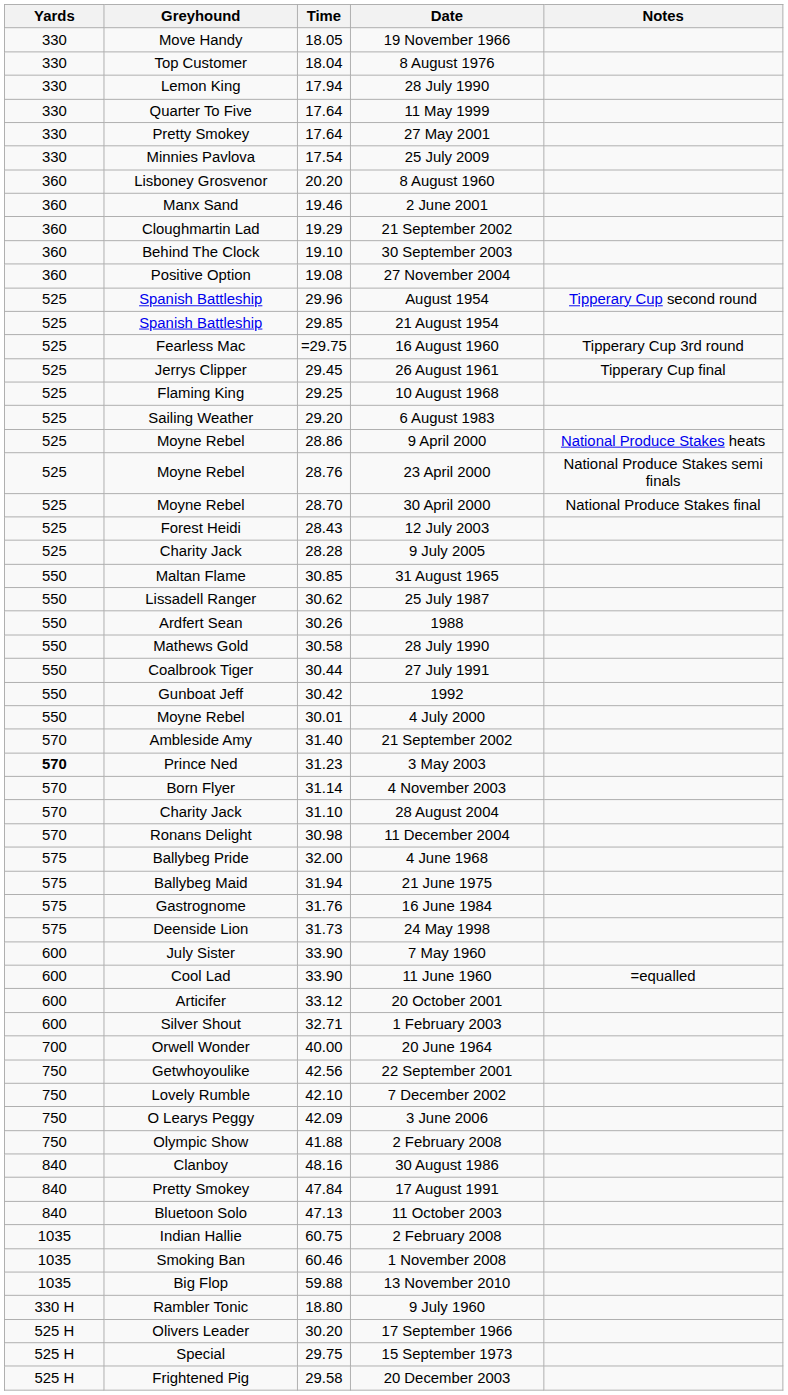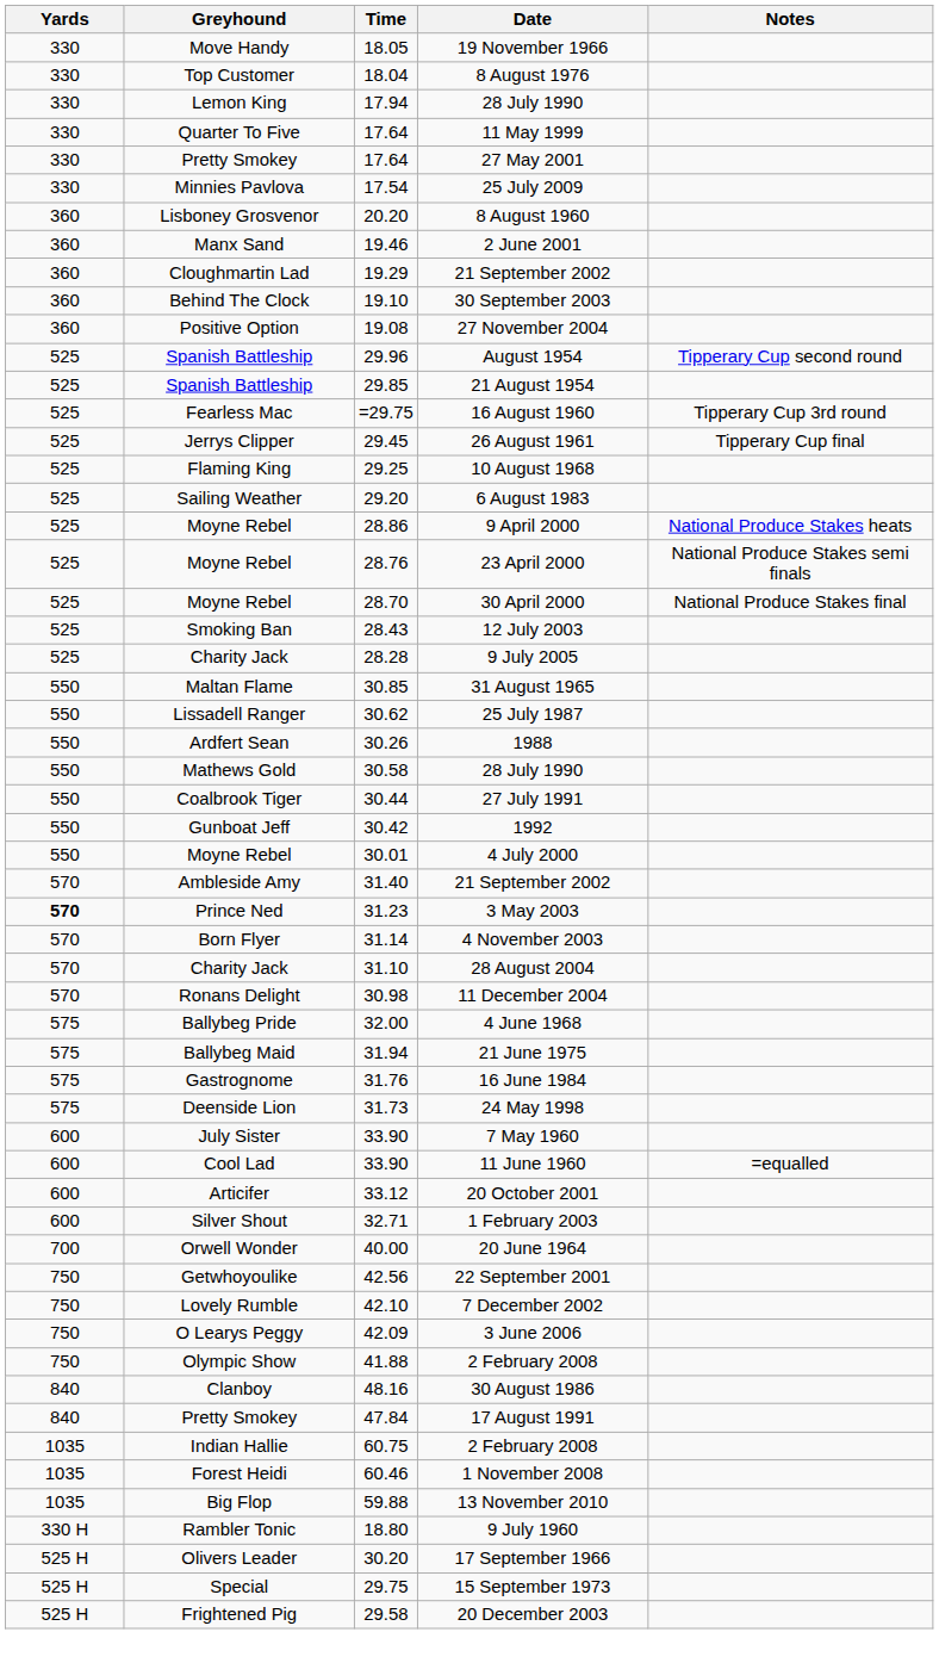 <table class="wikitable" style="font-size: 100%">
 <tr>
 <th width=100>Yards</th>
 <th width=200>Greyhound</th>
 <th width=50>Time</th>
 <th width=200>Date</th>
 <th width=250>Notes</th>
 </tr>
 <tr align=center>
 <td>330</td>
 <td>Move Handy</td>
 <td>18.05</td>
 <td>19 November 1966</td>
 <td></td>
 </tr>
 <tr align=center>
 <td>330</td>
 <td>Top Customer</td>
 <td>18.04</td>
 <td>8 August 1976</td>
 <td></td>
 </tr>
 <tr align=center>
 <td>330</td>
 <td>Lemon King</td>
 <td>17.94</td>
 <td>28 July 1990</td>
 <td></td>
 </tr>
 <tr align=center>
 <td>330</td>
 <td>Quarter To Five</td>
 <td>17.64</td>
 <td>11 May 1999</td>
 <td></td>
 </tr>
 <tr align=center>
 <td>330</td>
 <td>Pretty Smokey</td>
 <td>17.64</td>
 <td>27 May 2001</td>
 <td></td>
 </tr>
 <tr align=center>
 <td>330</td>
 <td>Minnies Pavlova</td>
 <td>17.54</td>
 <td>25 July 2009</td>
 <td></td>
 </tr>
 <tr align=center>
 <td>360</td>
 <td>Lisboney Grosvenor</td>
 <td>20.20</td>
 <td>8 August 1960</td>
 <td></td>
 </tr>
 <tr align=center>
 <td>360</td>
 <td>Manx Sand</td>
 <td>19.46</td>
 <td>2 June 2001</td>
 <td></td>
 </tr>
 <tr align=center>
 <td>360</td>
 <td>Cloughmartin Lad</td>
 <td>19.29</td>
 <td>21 September 2002</td>
 <td></td>
 </tr>
 <tr align=center>
 <td>360</td>
 <td>Behind The Clock</td>
 <td>19.10</td>
 <td>30 September 2003</td>
 <td></td>
 </tr>
 <tr align=center>
 <td>360</td>
 <td>Positive Option</td>
 <td>19.08</td>
 <td>27 November 2004</td>
 <td></td>
 </tr>
 <tr align=center>
 <td>525</td>
 <td><a href='#'>Spanish Battleship</a></td>
 <td>29.96</td>
 <td>August 1954</td>
 <td><a href='#'>Tipperary Cup</a> second round</td>
 </tr>
 <tr align=center>
 <td>525</td>
 <td><a href='#'>Spanish Battleship</a></td>
 <td>29.85</td>
 <td>21 August 1954</td>
 <td></td>
 </tr>
 <tr align=center>
 <td>525</td>
 <td>Fearless Mac</td>
 <td>=29.75</td>
 <td>16 August 1960</td>
 <td>Tipperary Cup 3rd round</td>
 </tr>
 <tr align=center>
 <td>525</td>
 <td>Jerrys Clipper</td>
 <td>29.45</td>
 <td>26 August 1961</td>
 <td>Tipperary Cup final</td>
 </tr>
 <tr align=center>
 <td>525</td>
 <td>Flaming King</td>
 <td>29.25</td>
 <td>10 August 1968</td>
 <td></td>
 </tr>
 <tr align=center>
 <td>525</td>
 <td>Sailing Weather</td>
 <td>29.20</td>
 <td>6 August 1983</td>
 <td></td>
 </tr>
 <tr align=center>
 <td>525</td>
 <td>Moyne Rebel</td>
 <td>28.86</td>
 <td>9 April 2000</td>
 <td><a href='#'>National Produce Stakes</a> heats</td>
 </tr>
 <tr align=center>
 <td>525</td>
 <td>Moyne Rebel</td>
 <td>28.76</td>
 <td>23 April 2000</td>
 <td>National Produce Stakes semi finals</td>
 </tr>
 <tr align=center>
 <td>525</td>
 <td>Moyne Rebel</td>
 <td>28.70</td>
 <td>30 April 2000</td>
 <td>National Produce Stakes final</td>
 </tr>
 <tr align=center>
 <td>525</td>
-<td>Forest Heidi</td>
+<td>Smoking Ban</td>
 <td>28.43</td>
 <td>12 July 2003</td>
 <td></td>
 </tr>
 <tr align=center>
 <td>525</td>
 <td>Charity Jack</td>
 <td>28.28</td>
 <td>9 July 2005</td>
 <td></td>
 </tr>
 <tr align=center>
 <td>550</td>
 <td>Maltan Flame</td>
 <td>30.85</td>
 <td>31 August 1965</td>
 <td></td>
 </tr>
 <tr align=center>
 <td>550</td>
 <td>Lissadell Ranger</td>
 <td>30.62</td>
 <td>25 July 1987</td>
 <td></td>
 </tr>
 <tr align=center>
 <td>550</td>
 <td>Ardfert Sean</td>
 <td>30.26</td>
 <td>1988</td>
 <td></td>
 </tr>
 <tr align=center>
 <td>550</td>
 <td>Mathews Gold</td>
 <td>30.58</td>
 <td>28 July 1990</td>
 <td></td>
 </tr>
 <tr align=center>
 <td>550</td>
 <td>Coalbrook Tiger</td>
 <td>30.44</td>
 <td>27 July 1991</td>
 <td></td>
 </tr>
 <tr align=center>
 <td>550</td>
 <td>Gunboat Jeff</td>
 <td>30.42</td>
 <td>1992</td>
 <td></td>
 </tr>
 <tr align=center>
 <td>550</td>
 <td>Moyne Rebel</td>
 <td>30.01</td>
 <td>4 July 2000</td>
 <td></td>
 </tr>
 <tr align=center>
 <td>570</td>
 <td>Ambleside Amy</td>
 <td>31.40</td>
 <td>21 September 2002</td>
 <td></td>
 </tr>
 <tr align=center>
 <td><strong>570</strong></td>
 <td>Prince Ned</td>
 <td>31.23</td>
 <td>3 May 2003</td>
 <td></td>
 </tr>
 <tr align=center>
 <td>570</td>
 <td>Born Flyer</td>
 <td>31.14</td>
 <td>4 November 2003</td>
 <td></td>
 </tr>
 <tr align=center>
 <td>570</td>
 <td>Charity Jack</td>
 <td>31.10</td>
 <td>28 August 2004</td>
 <td></td>
 </tr>
 <tr align=center>
 <td>570</td>
 <td>Ronans Delight</td>
 <td>30.98</td>
 <td>11 December 2004</td>
 <td></td>
 </tr>
 <tr align=center>
 <td>575</td>
 <td>Ballybeg Pride</td>
 <td>32.00</td>
 <td>4 June 1968</td>
 <td></td>
 </tr>
 <tr align=center>
 <td>575</td>
 <td>Ballybeg Maid</td>
 <td>31.94</td>
 <td>21 June 1975</td>
 <td></td>
 </tr>
 <tr align=center>
 <td>575</td>
 <td>Gastrognome</td>
 <td>31.76</td>
 <td>16 June 1984</td>
 <td></td>
 </tr>
 <tr align=center>
 <td>575</td>
 <td>Deenside Lion</td>
 <td>31.73</td>
 <td>24 May 1998</td>
 <td></td>
 </tr>
 <tr align=center>
 <td>600</td>
 <td>July Sister</td>
 <td>33.90</td>
 <td>7 May 1960</td>
 <td></td>
 </tr>
 <tr align=center>
 <td>600</td>
 <td>Cool Lad</td>
 <td>33.90</td>
 <td>11 June 1960</td>
 <td>=equalled</td>
 </tr>
 <tr align=center>
 <td>600</td>
 <td>Articifer</td>
 <td>33.12</td>
 <td>20 October 2001</td>
 <td></td>
 </tr>
 <tr align=center>
 <td>600</td>
 <td>Silver Shout</td>
 <td>32.71</td>
 <td>1 February 2003</td>
 <td></td>
 </tr>
 <tr align=center>
 <td>700</td>
 <td>Orwell Wonder</td>
 <td>40.00</td>
 <td>20 June 1964</td>
 <td></td>
 </tr>
 <tr align=center>
 <td>750</td>
 <td>Getwhoyoulike</td>
 <td>42.56</td>
 <td>22 September 2001</td>
 <td></td>
 </tr>
 <tr align=center>
 <td>750</td>
 <td>Lovely Rumble</td>
 <td>42.10</td>
 <td>7 December 2002</td>
 <td></td>
 </tr>
 <tr align=center>
 <td>750</td>
 <td>O Learys Peggy</td>
 <td>42.09</td>
 <td>3 June 2006</td>
 <td></td>
 </tr>
 <tr align=center>
 <td>750</td>
 <td>Olympic Show</td>
 <td>41.88</td>
 <td>2 February 2008</td>
 <td></td>
 </tr>
 <tr align=center>
 <td>840</td>
 <td>Clanboy</td>
 <td>48.16</td>
 <td>30 August 1986</td>
 <td></td>
 </tr>
 <tr align=center>
 <td>840</td>
 <td>Pretty Smokey</td>
 <td>47.84</td>
 <td>17 August 1991</td>
 <td></td>
 </tr>
 <tr align=center>
-<td>840</td>
-<td>Bluetoon Solo</td>
-<td>47.13</td>
-<td>11 October 2003</td>
-<td></td>
-</tr>
-<tr align=center>
 <td>1035</td>
 <td>Indian Hallie</td>
 <td>60.75</td>
 <td>2 February 2008</td>
 <td></td>
 </tr>
 <tr align=center>
 <td>1035</td>
-<td>Smoking Ban</td>
+<td>Forest Heidi</td>
 <td>60.46</td>
 <td>1 November 2008</td>
 <td></td>
 </tr>
 <tr align=center>
 <td>1035</td>
 <td>Big Flop</td>
 <td>59.88</td>
 <td>13 November 2010</td>
 <td></td>
 </tr>
 <tr align=center>
 <td>330 H</td>
 <td>Rambler Tonic</td>
 <td>18.80</td>
 <td>9 July 1960</td>
 <td></td>
 </tr>
 <tr align=center>
 <td>525 H</td>
 <td>Olivers Leader</td>
 <td>30.20</td>
 <td>17 September 1966</td>
 <td></td>
 </tr>
 <tr align=center>
 <td>525 H</td>
 <td>Special</td>
 <td>29.75</td>
 <td>15 September 1973</td>
 <td></td>
 </tr>
 <tr align=center>
 <td>525 H</td>
 <td>Frightened Pig</td>
 <td>29.58</td>
 <td>20 December 2003</td>
 <td></td>
 </tr>
 </table>
